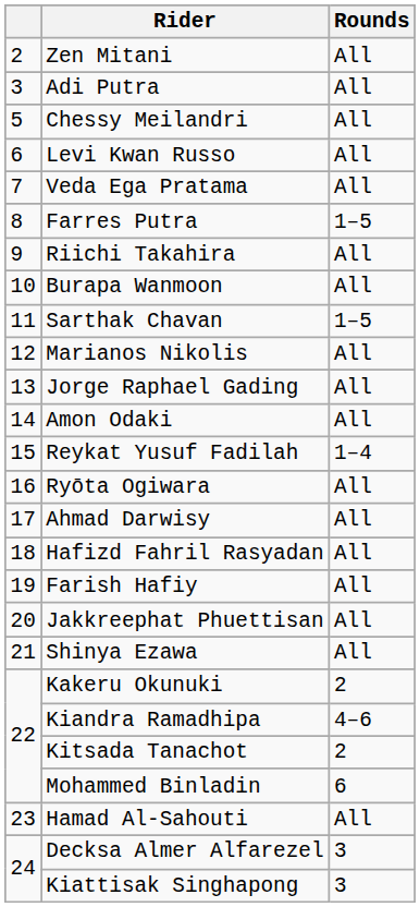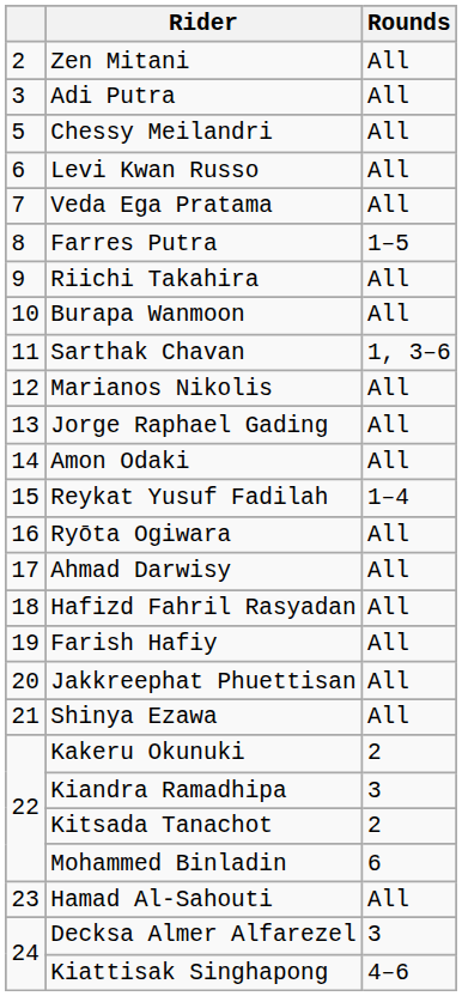 <table class="wikitable" style="font-size: 85%;">
 <tr>
 <th></th>
 <th>Rider</th>
 <th>Rounds</th>
 </tr>
 <tr>
 <td>2</td>
 <td> Zen Mitani</td>
 <td>All</td>
 </tr>
 <tr>
 <td>3</td>
 <td> Adi Putra</td>
 <td>All</td>
 </tr>
 <tr>
 <td>5</td>
 <td> Chessy Meilandri</td>
 <td>All</td>
 </tr>
 <tr>
 <td>6</td>
 <td> Levi Kwan Russo</td>
 <td>All</td>
 </tr>
 <tr>
 <td>7</td>
 <td> Veda Ega Pratama</td>
 <td>All</td>
 </tr>
 <tr>
 <td>8</td>
 <td> Farres Putra</td>
 <td>1–5</td>
 </tr>
 <tr>
 <td>9</td>
 <td> Riichi Takahira</td>
 <td>All</td>
 </tr>
 <tr>
 <td>10</td>
 <td> Burapa Wanmoon</td>
 <td>All</td>
 </tr>
 <tr>
 <td>11</td>
 <td> Sarthak Chavan</td>
-<td>1–5</td>
+<td>1, 3–6</td>
 </tr>
 <tr>
 <td>12</td>
 <td> Marianos Nikolis</td>
 <td>All</td>
 </tr>
 <tr>
 <td>13</td>
 <td> Jorge Raphael Gading</td>
 <td>All</td>
 </tr>
 <tr>
 <td>14</td>
 <td> Amon Odaki</td>
 <td>All</td>
 </tr>
 <tr>
 <td>15</td>
 <td> Reykat Yusuf Fadilah</td>
 <td>1–4</td>
 </tr>
 <tr>
 <td>16</td>
 <td> Ryōta Ogiwara</td>
 <td>All</td>
 </tr>
 <tr>
 <td>17</td>
 <td> Ahmad Darwisy</td>
 <td>All</td>
 </tr>
 <tr>
 <td>18</td>
 <td> Hafizd Fahril Rasyadan</td>
 <td>All</td>
 </tr>
 <tr>
 <td>19</td>
 <td> Farish Hafiy</td>
 <td>All</td>
 </tr>
 <tr>
 <td>20</td>
 <td> Jakkreephat Phuettisan</td>
 <td>All</td>
 </tr>
 <tr>
 <td>21</td>
 <td> Shinya Ezawa</td>
 <td>All</td>
 </tr>
 <tr>
 <td rowspan="4">22</td>
 <td> Kakeru Okunuki</td>
 <td>2</td>
 </tr>
 <tr>
 <td> Kiandra Ramadhipa</td>
-<td>4–6</td>
+<td>3</td>
 </tr>
 <tr>
 <td> Kitsada Tanachot</td>
 <td>2</td>
 </tr>
 <tr>
 <td> Mohammed Binladin</td>
 <td>6</td>
 </tr>
 <tr>
 <td>23</td>
 <td> Hamad Al-Sahouti</td>
 <td>All</td>
 </tr>
 <tr>
 <td rowspan="2">24</td>
 <td> Decksa Almer Alfarezel</td>
 <td>3</td>
 </tr>
 <tr>
 <td> Kiattisak Singhapong</td>
-<td>3</td>
+<td>4–6</td>
 </tr>
 </table>
